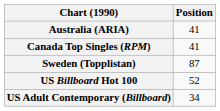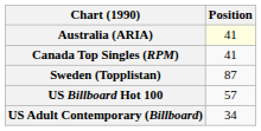 <table class="wikitable sortable plainrowheaders" style="text-align:center">
 <tr>
 <th>Chart (1990)</th>
 <th>Position</th>
 </tr>
 <tr>
 <th scope="row">Australia (ARIA)</th>
-<td>41</td>
+<td style="background: lightyellow;">41</td>
 </tr>
 <tr>
 <th scope="row">Canada Top Singles (<em>RPM</em>)</th>
 <td>41</td>
 </tr>
 <tr>
 <th scope="row">Sweden (Topplistan)</th>
 <td>87</td>
 </tr>
 <tr>
 <th scope="row">US <em>Billboard</em> Hot 100</th>
-<td>52</td>
+<td>57</td>
 </tr>
 <tr>
 <th scope="row">US Adult Contemporary (<em>Billboard</em>)</th>
 <td>34</td>
 </tr>
 </table>
